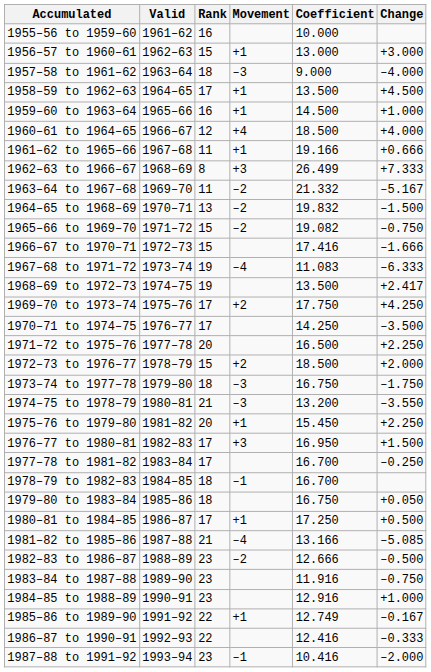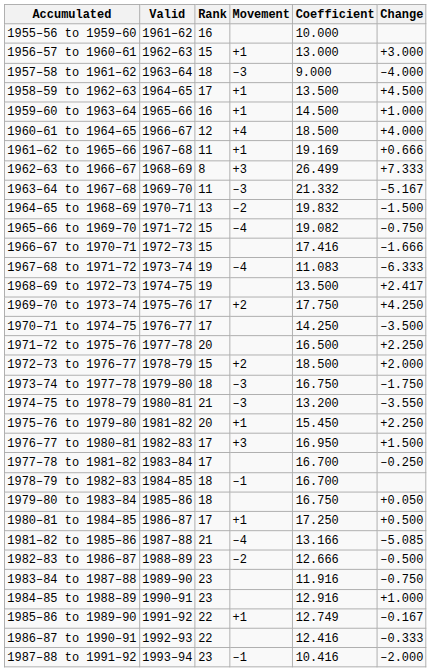 <table class="wikitable sortable" style="font-size:95% style="text-align:center">
 <tr>
 <th>Accumulated</th>
 <th>Valid</th>
 <th>Rank</th>
 <th>Movement</th>
 <th>Coefficient</th>
 <th>Change</th>
 </tr>
 <tr>
 <td>1955–56 to 1959–60</td>
 <td>1961–62</td>
 <td>16</td>
 <td></td>
 <td>10.000</td>
 <td></td>
 </tr>
 <tr>
 <td>1956–57 to 1960–61</td>
 <td>1962–63</td>
 <td>15</td>
 <td> +1</td>
 <td>13.000</td>
 <td> +3.000</td>
 </tr>
 <tr>
 <td>1957–58 to 1961–62</td>
 <td>1963–64</td>
 <td>18</td>
 <td> –3</td>
 <td>9.000</td>
 <td> –4.000</td>
 </tr>
 <tr>
 <td>1958–59 to 1962–63</td>
 <td>1964–65</td>
 <td>17</td>
 <td> +1</td>
 <td>13.500</td>
 <td> +4.500</td>
 </tr>
 <tr>
 <td>1959–60 to 1963–64</td>
 <td>1965–66</td>
 <td>16</td>
 <td> +1</td>
 <td>14.500</td>
 <td> +1.000</td>
 </tr>
 <tr>
 <td>1960–61 to 1964–65</td>
 <td>1966–67</td>
 <td>12</td>
 <td> +4</td>
 <td>18.500</td>
 <td> +4.000</td>
 </tr>
 <tr>
 <td>1961–62 to 1965–66</td>
 <td>1967–68</td>
 <td>11</td>
 <td> +1</td>
-<td>19.166</td>
+<td>19.169</td>
 <td> +0.666</td>
 </tr>
 <tr>
 <td>1962–63 to 1966–67</td>
 <td>1968–69</td>
 <td>8</td>
 <td> +3</td>
 <td>26.499</td>
 <td> +7.333</td>
 </tr>
 <tr>
 <td>1963–64 to 1967–68</td>
 <td>1969–70</td>
 <td>11</td>
-<td> –2</td>
+<td> –3</td>
 <td>21.332</td>
 <td> –5.167</td>
 </tr>
 <tr>
 <td>1964–65 to 1968–69</td>
 <td>1970–71</td>
 <td>13</td>
 <td> –2</td>
 <td>19.832</td>
 <td> –1.500</td>
 </tr>
 <tr>
 <td>1965–66 to 1969–70</td>
 <td>1971–72</td>
 <td>15</td>
-<td> –2</td>
+<td> –4</td>
 <td>19.082</td>
 <td> –0.750</td>
 </tr>
 <tr>
 <td>1966–67 to 1970–71</td>
 <td>1972–73</td>
 <td>15</td>
 <td></td>
 <td>17.416</td>
 <td> –1.666</td>
 </tr>
 <tr>
 <td>1967–68 to 1971–72</td>
 <td>1973–74</td>
 <td>19</td>
 <td> –4</td>
 <td>11.083</td>
 <td> –6.333</td>
 </tr>
 <tr>
 <td>1968–69 to 1972–73</td>
 <td>1974–75</td>
 <td>19</td>
 <td></td>
 <td>13.500</td>
 <td> +2.417</td>
 </tr>
 <tr>
 <td>1969–70 to 1973–74</td>
 <td>1975–76</td>
 <td>17</td>
 <td> +2</td>
 <td>17.750</td>
 <td> +4.250</td>
 </tr>
 <tr>
 <td>1970–71 to 1974–75</td>
 <td>1976–77</td>
 <td>17</td>
 <td></td>
 <td>14.250</td>
 <td> –3.500</td>
 </tr>
 <tr>
 <td>1971–72 to 1975–76</td>
 <td>1977–78</td>
 <td>20</td>
 <td></td>
 <td>16.500</td>
 <td> +2.250</td>
 </tr>
 <tr>
 <td>1972–73 to 1976–77</td>
 <td>1978–79</td>
 <td>15</td>
 <td> +2</td>
 <td>18.500</td>
 <td> +2.000</td>
 </tr>
 <tr>
 <td>1973–74 to 1977–78</td>
 <td>1979–80</td>
 <td>18</td>
 <td> –3</td>
 <td>16.750</td>
 <td> –1.750</td>
 </tr>
 <tr>
 <td>1974–75 to 1978–79</td>
 <td>1980–81</td>
 <td>21</td>
 <td> –3</td>
 <td>13.200</td>
 <td> –3.550</td>
 </tr>
 <tr>
 <td>1975–76 to 1979–80</td>
 <td>1981–82</td>
 <td>20</td>
 <td> +1</td>
 <td>15.450</td>
 <td> +2.250</td>
 </tr>
 <tr>
 <td>1976–77 to 1980–81</td>
 <td>1982–83</td>
 <td>17</td>
 <td> +3</td>
 <td>16.950</td>
 <td> +1.500</td>
 </tr>
 <tr>
 <td>1977–78 to 1981–82</td>
 <td>1983–84</td>
 <td>17</td>
 <td></td>
 <td>16.700</td>
 <td> –0.250</td>
 </tr>
 <tr>
 <td>1978–79 to 1982–83</td>
 <td>1984–85</td>
 <td>18</td>
 <td> –1</td>
 <td>16.700</td>
 <td></td>
 </tr>
 <tr>
 <td>1979–80 to 1983–84</td>
 <td>1985–86</td>
 <td>18</td>
 <td></td>
 <td>16.750</td>
 <td> +0.050</td>
 </tr>
 <tr>
 <td>1980–81 to 1984–85</td>
 <td>1986–87</td>
 <td>17</td>
 <td> +1</td>
 <td>17.250</td>
 <td> +0.500</td>
 </tr>
 <tr>
 <td>1981–82 to 1985–86</td>
 <td>1987–88</td>
 <td>21</td>
 <td> –4</td>
 <td>13.166</td>
 <td> –5.085</td>
 </tr>
 <tr>
 <td>1982–83 to 1986–87</td>
 <td>1988–89</td>
 <td>23</td>
 <td> –2</td>
 <td>12.666</td>
 <td> –0.500</td>
 </tr>
 <tr>
 <td>1983–84 to 1987–88</td>
 <td>1989–90</td>
 <td>23</td>
 <td></td>
 <td>11.916</td>
 <td> –0.750</td>
 </tr>
 <tr>
 <td>1984–85 to 1988–89</td>
 <td>1990–91</td>
 <td>23</td>
 <td></td>
 <td>12.916</td>
 <td> +1.000</td>
 </tr>
 <tr>
 <td>1985–86 to 1989–90</td>
 <td>1991–92</td>
 <td>22</td>
 <td> +1</td>
 <td>12.749</td>
 <td> –0.167</td>
 </tr>
 <tr>
 <td>1986–87 to 1990–91</td>
 <td>1992–93</td>
 <td>22</td>
 <td></td>
 <td>12.416</td>
 <td> –0.333</td>
 </tr>
 <tr>
 <td>1987–88 to 1991–92</td>
 <td>1993–94</td>
 <td>23</td>
 <td> –1</td>
 <td>10.416</td>
 <td> –2.000</td>
 </tr>
 </table>
